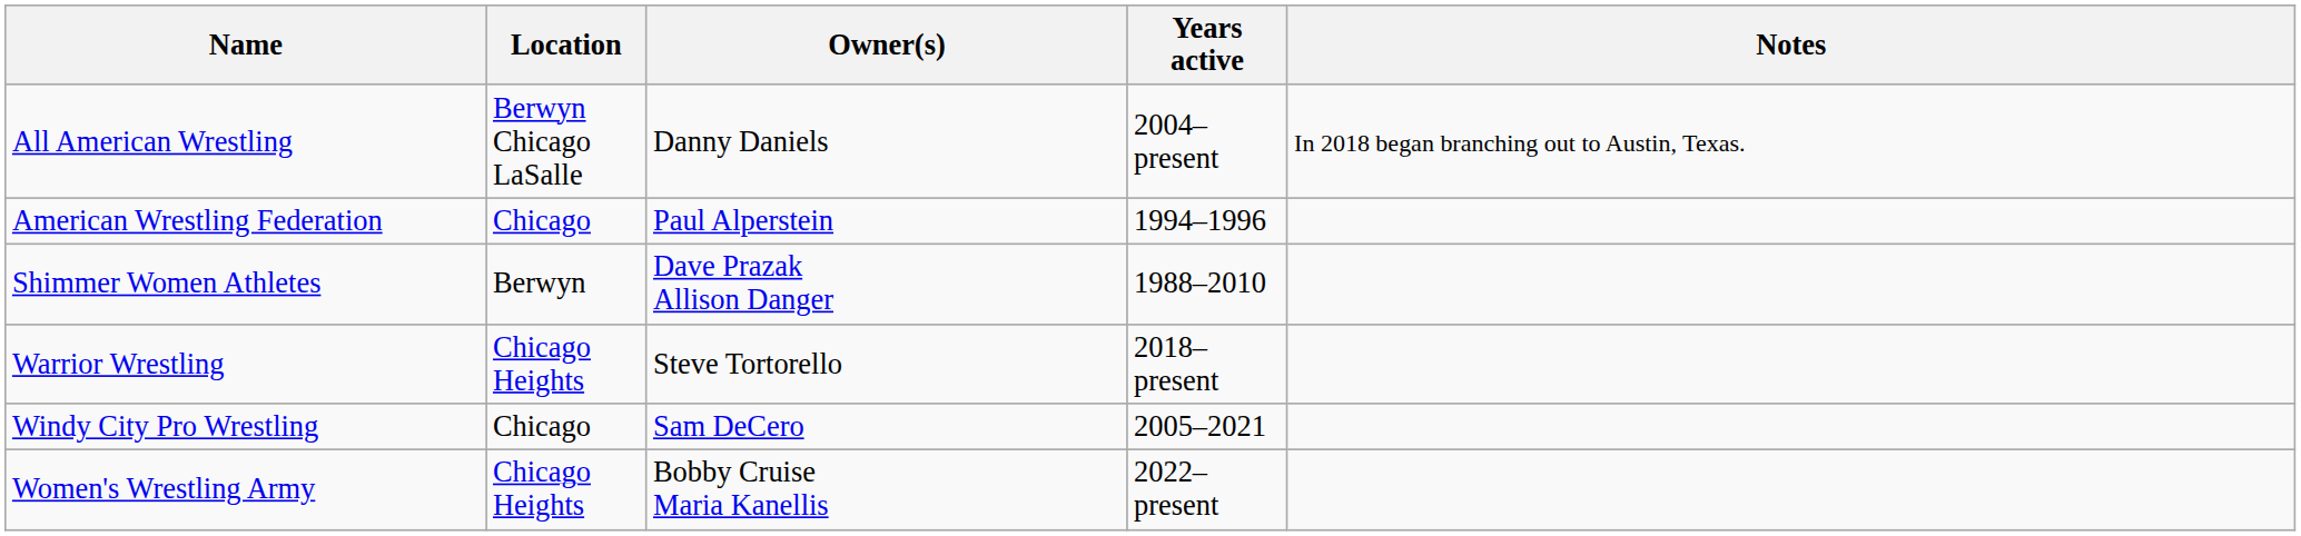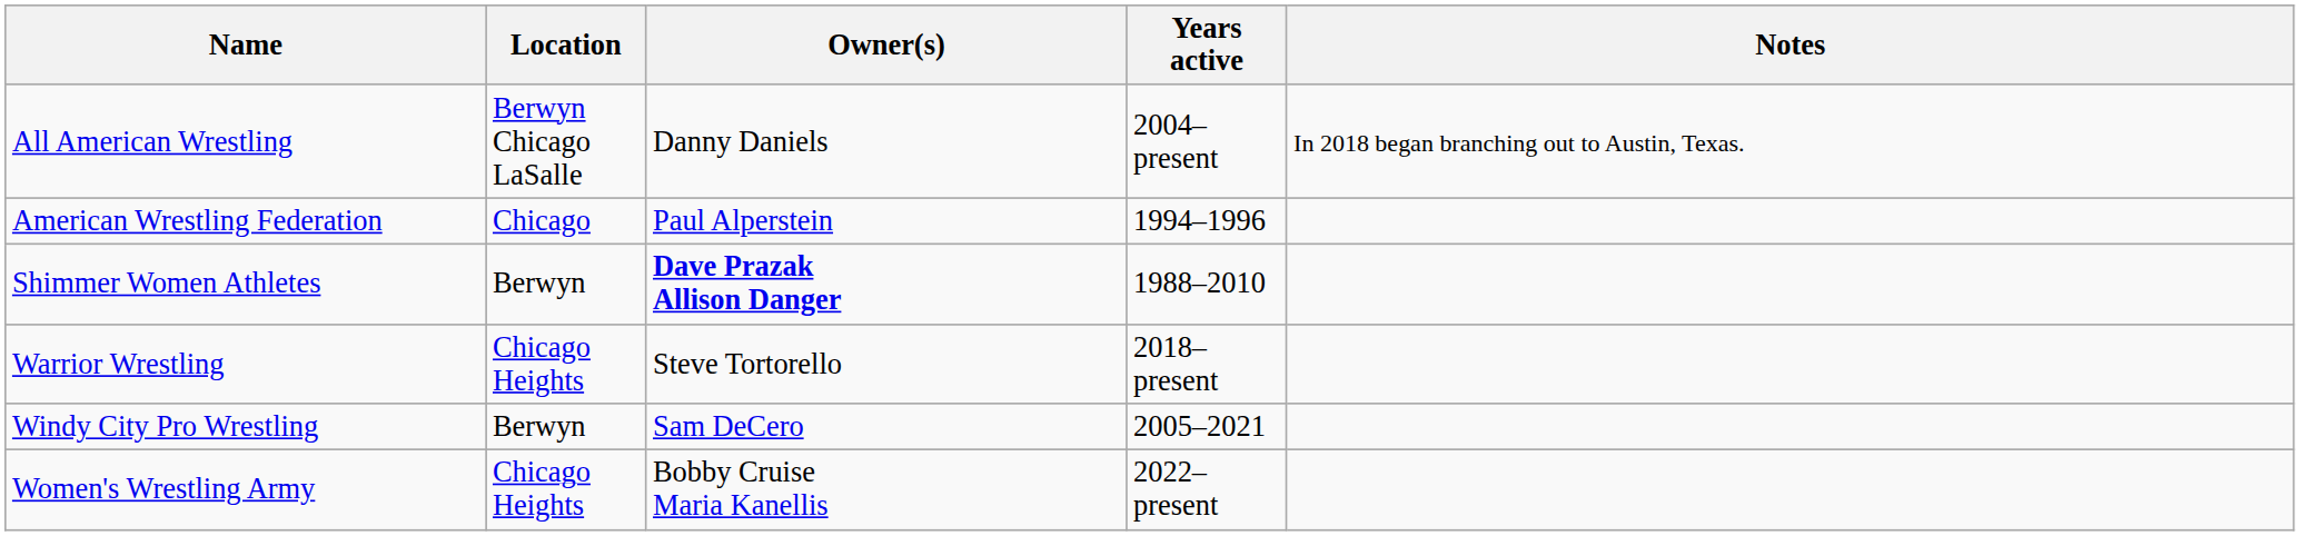 <table class=wikitable>
 <tr>
 <th style="width:21%;">Name</th>
 <th style="width:7%;">Location</th>
 <th style="width:21%;">Owner(s)</th>
 <th style="width:7%;">Years active</th>
 <th style="width:55%;">Notes</th>
 </tr>
 <tr>
 <td><a href='#'>All American Wrestling</a></td>
 <td><a href='#'>Berwyn</a> Chicago<br>LaSalle</td>
 <td>Danny Daniels</td>
 <td>2004–present</td>
 <td><small>In 2018 began branching out to Austin, Texas.</small></td>
 </tr>
 <tr>
 <td><a href='#'>American Wrestling Federation</a></td>
 <td><a href='#'>Chicago</a></td>
 <td><a href='#'>Paul Alperstein</a></td>
 <td>1994–1996</td>
 <td></td>
 </tr>
 <tr>
 <td><a href='#'>Shimmer Women Athletes</a></td>
 <td>Berwyn</td>
-<td><a href='#'>Dave Prazak</a><br><a href='#'>Allison Danger</a></td>
+<td><strong><a href='#'>Dave Prazak</a><br><a href='#'>Allison Danger</a></strong></td>
 <td>1988–2010</td>
 <td></td>
 </tr>
 <tr>
 <td><a href='#'>Warrior Wrestling</a></td>
 <td><a href='#'>Chicago Heights</a></td>
 <td>Steve Tortorello</td>
 <td>2018–present</td>
 <td></td>
 </tr>
 <tr>
 <td><a href='#'>Windy City Pro Wrestling</a></td>
-<td>Chicago</td>
+<td>Berwyn</td>
 <td><a href='#'>Sam DeCero</a></td>
 <td>2005–2021</td>
 <td></td>
 </tr>
 <tr>
 <td><a href='#'>Women's Wrestling Army</a></td>
 <td><a href='#'>Chicago Heights</a></td>
 <td>Bobby Cruise<br><a href='#'>Maria Kanellis</a></td>
 <td>2022–present</td>
 <td></td>
 </tr>
 </table>
